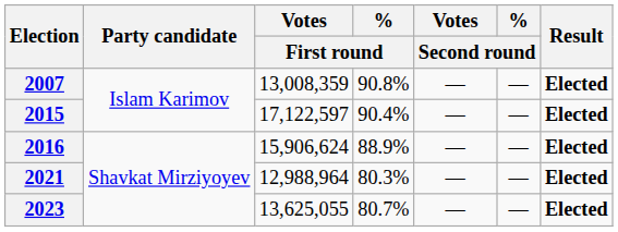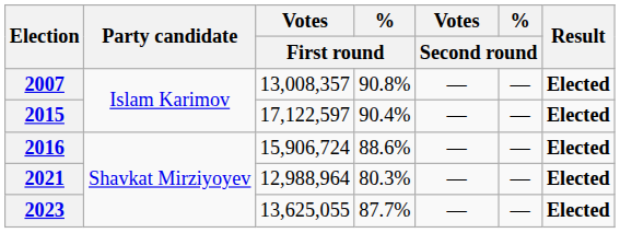 <table class=wikitable style=text-align:center>
 <tr>
 <th rowspan="2"><strong>Election</strong></th>
 <th rowspan="2">Party candidate</th>
 <th><strong>Votes</strong></th>
 <th><strong>%</strong></th>
 <th><strong>Votes</strong></th>
 <th><strong>%</strong></th>
 <th rowspan="2"><strong>Result</strong></th>
 </tr>
 <tr>
 <th colspan="2">First round</th>
 <th colspan="2">Second round</th>
 </tr>
 <tr>
 <th><a href='#'>2007</a></th>
 <td rowspan="2"><a href='#'>Islam Karimov</a></td>
-<td>13,008,359</td>
+<td>13,008,357</td>
 <td>90.8%</td>
 <td>—</td>
 <td>—</td>
 <td><strong>Elected</strong> </td>
 </tr>
 <tr>
 <th><a href='#'>2015</a></th>
 <td>17,122,597</td>
 <td>90.4%</td>
 <td>—</td>
 <td>—</td>
 <td><strong>Elected</strong> </td>
 </tr>
 <tr>
 <th><a href='#'>2016</a></th>
 <td rowspan="3"><a href='#'>Shavkat Mirziyoyev</a></td>
-<td>15,906,624</td>
-<td>88.9%</td>
+<td>15,906,724</td>
+<td>88.6%</td>
 <td>—</td>
 <td>—</td>
 <td><strong>Elected</strong> </td>
 </tr>
 <tr>
 <th><a href='#'>2021</a></th>
 <td>12,988,964</td>
 <td>80.3%</td>
 <td>—</td>
 <td>—</td>
 <td><strong>Elected</strong> </td>
 </tr>
 <tr>
 <th><a href='#'>2023</a></th>
 <td>13,625,055</td>
-<td>80.7%</td>
+<td>87.7%</td>
 <td>—</td>
 <td>—</td>
 <td><strong>Elected</strong> </td>
 </tr>
 </table>
